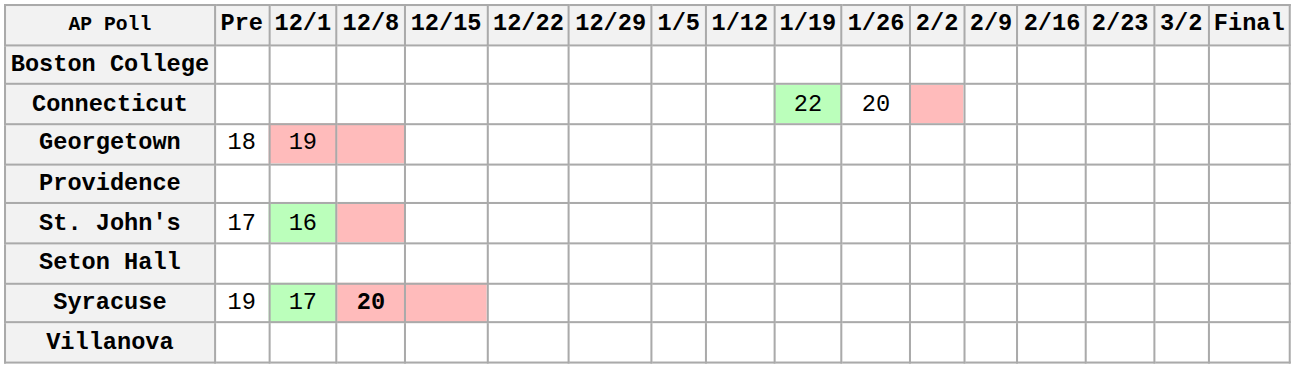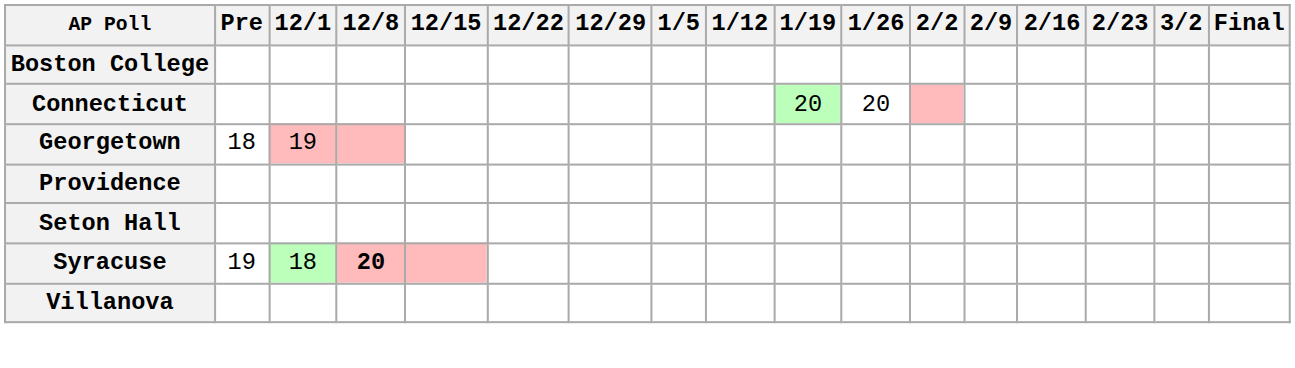 <table class="wikitable" style="white-space:nowrap;font-size:90%;">
 <tr>
 <th><small>AP Poll</small></th>
 <th>Pre</th>
 <th>12/1</th>
 <th>12/8</th>
 <th>12/15</th>
 <th>12/22</th>
 <th>12/29</th>
 <th>1/5</th>
 <th>1/12</th>
 <th>1/19</th>
 <th>1/26</th>
 <th>2/2</th>
 <th>2/9</th>
 <th>2/16</th>
 <th>2/23</th>
 <th>3/2</th>
 <th>Final</th>
 </tr>
 <tr style="text-align:center;">
 <th style="text-align:left;">Boston College</th>
 <td style="background:#fff;"></td>
 <td style="background:#fff;"></td>
 <td style="background:#fff;"></td>
 <td style="background:#fff;"></td>
 <td style="background:#fff;"></td>
 <td style="background:#fff;"></td>
 <td style="background:#fff;"></td>
 <td style="background:#fff;"></td>
 <td style="background:#fff;"></td>
 <td style="background:#fff;"></td>
 <td style="background:#fff;"></td>
 <td style="background:#fff;"></td>
 <td style="background:#fff;"></td>
 <td style="background:#fff;"></td>
 <td style="background:#fff;"></td>
 <td style="background:#fff;"></td>
 </tr>
 <tr style="text-align:center;">
 <th>Connecticut</th>
 <td style="background:#fff;"></td>
 <td style="background:#fff;"></td>
 <td style="background:#fff;"></td>
 <td style="background:#fff;"></td>
 <td style="background:#fff;"></td>
 <td style="background:#fff;"></td>
 <td style="background:#fff;"></td>
 <td style="background:#fff;"></td>
-<td style="background:#bfb;">22</td>
+<td style="background:#bfb;">20</td>
 <td style="background:#fff;">20</td>
 <td style="background:#fbb;"></td>
 <td style="background:#fff;"></td>
 <td style="background:#fff;"></td>
 <td style="background:#fff;"></td>
 <td style="background:#fff;"></td>
 <td style="background:#fff;"></td>
 </tr>
 <tr style="text-align:center;">
 <th>Georgetown</th>
 <td style="background:#fff;">18</td>
 <td style="background:#fbb;">19</td>
 <td style="background:#fbb;"></td>
 <td style="background:#fff;"></td>
 <td style="background:#fff;"></td>
 <td style="background:#fff;"></td>
 <td style="background:#fff;"></td>
 <td style="background:#fff;"></td>
 <td style="background:#fff;"></td>
 <td style="background:#fff;"></td>
 <td style="background:#fff;"></td>
 <td style="background:#fff;"></td>
 <td style="background:#fff;"></td>
 <td style="background:#fff;"></td>
 <td style="background:#fff;"></td>
 <td style="background:#fff;"></td>
 </tr>
 <tr style="text-align:center;">
 <th>Providence</th>
 <td style="background:#fff;"></td>
 <td style="background:#fff;"></td>
 <td style="background:#fff;"></td>
 <td style="background:#fff;"></td>
 <td style="background:#fff;"></td>
 <td style="background:#fff;"></td>
 <td style="background:#fff;"></td>
 <td style="background:#fff;"></td>
 <td style="background:#fff;"></td>
 <td style="background:#fff;"></td>
 <td style="background:#fff;"></td>
 <td style="background:#fff;"></td>
 <td style="background:#fff;"></td>
 <td style="background:#fff;"></td>
 <td style="background:#fff;"></td>
 <td style="background:#fff;"></td>
 </tr>
 <tr style="text-align:center;">
-<th>St. John's</th>
-<td style="background:#fff;">17</td>
-<td style="background:#bfb;">16</td>
-<td style="background:#fbb;"></td>
-<td style="background:#fff;"></td>
-<td style="background:#fff;"></td>
-<td style="background:#fff;"></td>
-<td style="background:#fff;"></td>
-<td style="background:#fff;"></td>
-<td style="background:#fff;"></td>
-<td style="background:#fff;"></td>
-<td style="background:#fff;"></td>
-<td style="background:#fff;"></td>
-<td style="background:#fff;"></td>
-<td style="background:#fff;"></td>
-<td style="background:#fff;"></td>
-<td style="background:#fff;"></td>
-</tr>
-<tr style="text-align:center;">
 <th>Seton Hall</th>
 <td style="background:#fff;"></td>
 <td style="background:#fff;"></td>
 <td style="background:#fff;"></td>
 <td style="background:#fff;"></td>
 <td style="background:#fff;"></td>
 <td style="background:#fff;"></td>
 <td style="background:#fff;"></td>
 <td style="background:#fff;"></td>
 <td style="background:#fff;"></td>
 <td style="background:#fff;"></td>
 <td style="background:#fff;"></td>
 <td style="background:#fff;"></td>
 <td style="background:#fff;"></td>
 <td style="background:#fff;"></td>
 <td style="background:#fff;"></td>
 <td style="background:#fff;"></td>
 </tr>
 <tr style="text-align:center;">
 <th>Syracuse</th>
 <td style="background:#fff;">19</td>
-<td style="background:#bfb;">17</td>
+<td style="background:#bfb;">18</td>
 <td style="background:#fbb;"><strong>20</strong></td>
 <td style="background:#fbb;"></td>
 <td style="background:#fff;"></td>
 <td style="background:#fff;"></td>
 <td style="background:#fff;"></td>
 <td style="background:#fff;"></td>
 <td style="background:#fff;"></td>
 <td style="background:#fff;"></td>
 <td style="background:#fff;"></td>
 <td style="background:#fff;"></td>
 <td style="background:#fff;"></td>
 <td style="background:#fff;"></td>
 <td style="background:#fff;"></td>
 <td style="background:#fff;"></td>
 </tr>
 <tr style="text-align:center;">
 <th>Villanova</th>
 <td style="background:#fff;"></td>
 <td style="background:#fff;"></td>
 <td style="background:#fff;"></td>
 <td style="background:#fff;"></td>
 <td style="background:#fff;"></td>
 <td style="background:#fff;"></td>
 <td style="background:#fff;"></td>
 <td style="background:#fff;"></td>
 <td style="background:#fff;"></td>
 <td style="background:#fff;"></td>
 <td style="background:#fff;"></td>
 <td style="background:#fff;"></td>
 <td style="background:#fff;"></td>
 <td style="background:#fff;"></td>
 <td style="background:#fff;"></td>
 <td style="background:#fff;"></td>
 </tr>
 </table>
